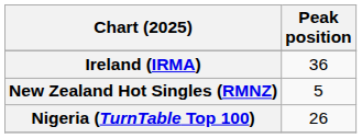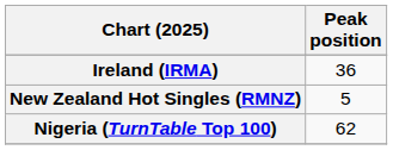 <table class="wikitable sortable plainrowheaders" style="text-align:center">
 <tr>
 <th scope="col">Chart (2025)</th>
 <th scope="col">Peak<br>position</th>
 </tr>
 <tr>
 </tr>
 <tr>
 </tr>
 <tr>
 <th scope="row">Ireland (<a href='#'>IRMA</a>)</th>
 <td>36</td>
 </tr>
 <tr>
 <th scope="row">New Zealand Hot Singles (<a href='#'>RMNZ</a>)</th>
 <td>5</td>
 </tr>
 <tr>
 <th scope="row">Nigeria (<a href='#'><em>TurnTable</em> Top 100</a>)</th>
-<td>26</td>
+<td>62</td>
 </tr>
 <tr>
 </tr>
 <tr>
 </tr>
 <tr>
 </tr>
 <tr>
 </tr>
 <tr>
 </tr>
 </table>
